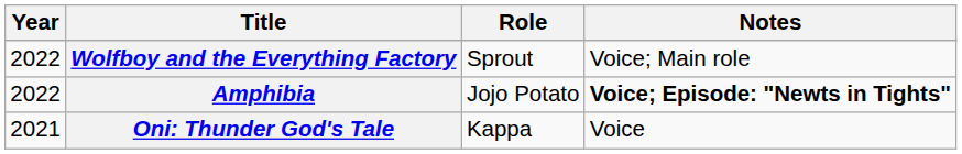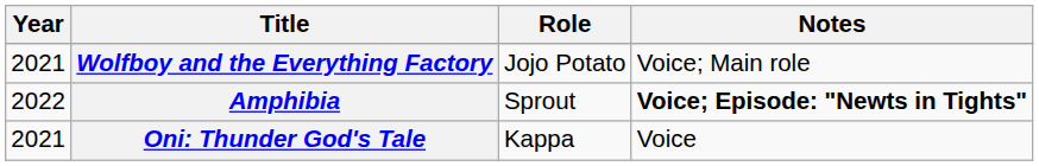 <table class="wikitable sortable plainrowheaders">
 <tr>
 <th scope="col">Year</th>
 <th scope="col">Title</th>
 <th scope="col">Role</th>
 <th scope="col">Notes</th>
 </tr>
 <tr>
 </tr>
 <tr>
-<td>2022</td>
+<td>2021</td>
 <th scope="row"><em><a href='#'>Wolfboy and the Everything Factory</a></em></th>
-<td>Sprout</td>
+<td>Jojo Potato</td>
 <td>Voice; Main role</td>
 </tr>
 <tr>
 <td>2022</td>
 <th scope="row"><a href='#'><em>Amphibia</em></a></th>
-<td>Jojo Potato</td>
+<td>Sprout</td>
 <td><strong>Voice; Episode: "Newts in Tights"</strong></td>
 </tr>
 <tr>
 <td>2021</td>
 <th scope="row"><em><a href='#'>Oni: Thunder God's Tale</a></em></th>
 <td>Kappa</td>
 <td>Voice</td>
 </tr>
 </table>
